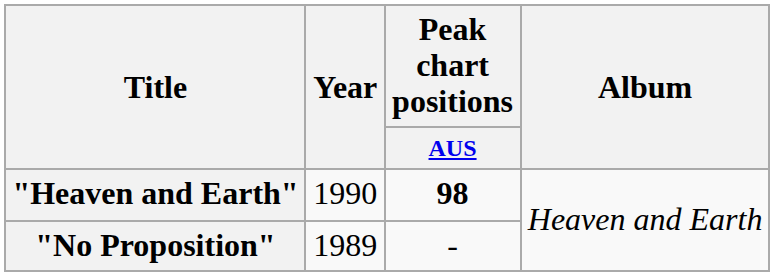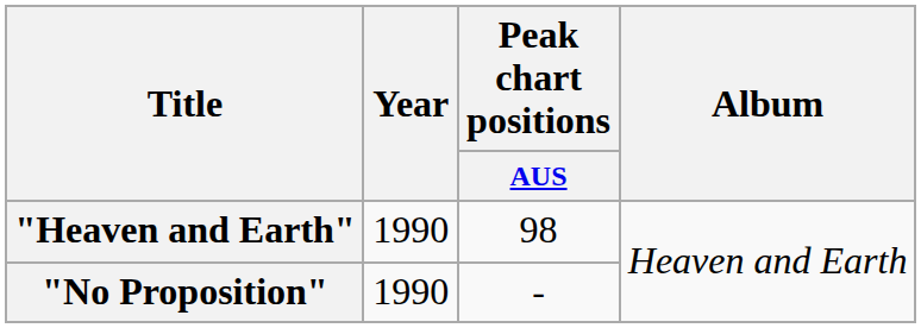 <table class="wikitable plainrowheaders" style="text-align:center;">
 <tr>
 <th scope="col" rowspan="2">Title</th>
 <th scope="col" rowspan="2">Year</th>
 <th scope="col" colspan="1">Peak chart positions</th>
 <th scope="col" rowspan="2">Album</th>
 </tr>
 <tr style="font-size:smaller;">
 <th scope="col" style="width:3em;font-size:90%;"><a href='#'>AUS</a><br></th>
 </tr>
 <tr>
 <th scope="row">"Heaven and Earth"</th>
 <td>1990</td>
-<td><strong>98</strong></td>
+<td>98</td>
 <td rowspan="2"><em>Heaven and Earth</em></td>
 </tr>
 <tr>
 <th scope="row">"No Proposition"</th>
-<td>1989</td>
+<td>1990</td>
 <td>-</td>
 </tr>
 </table>
